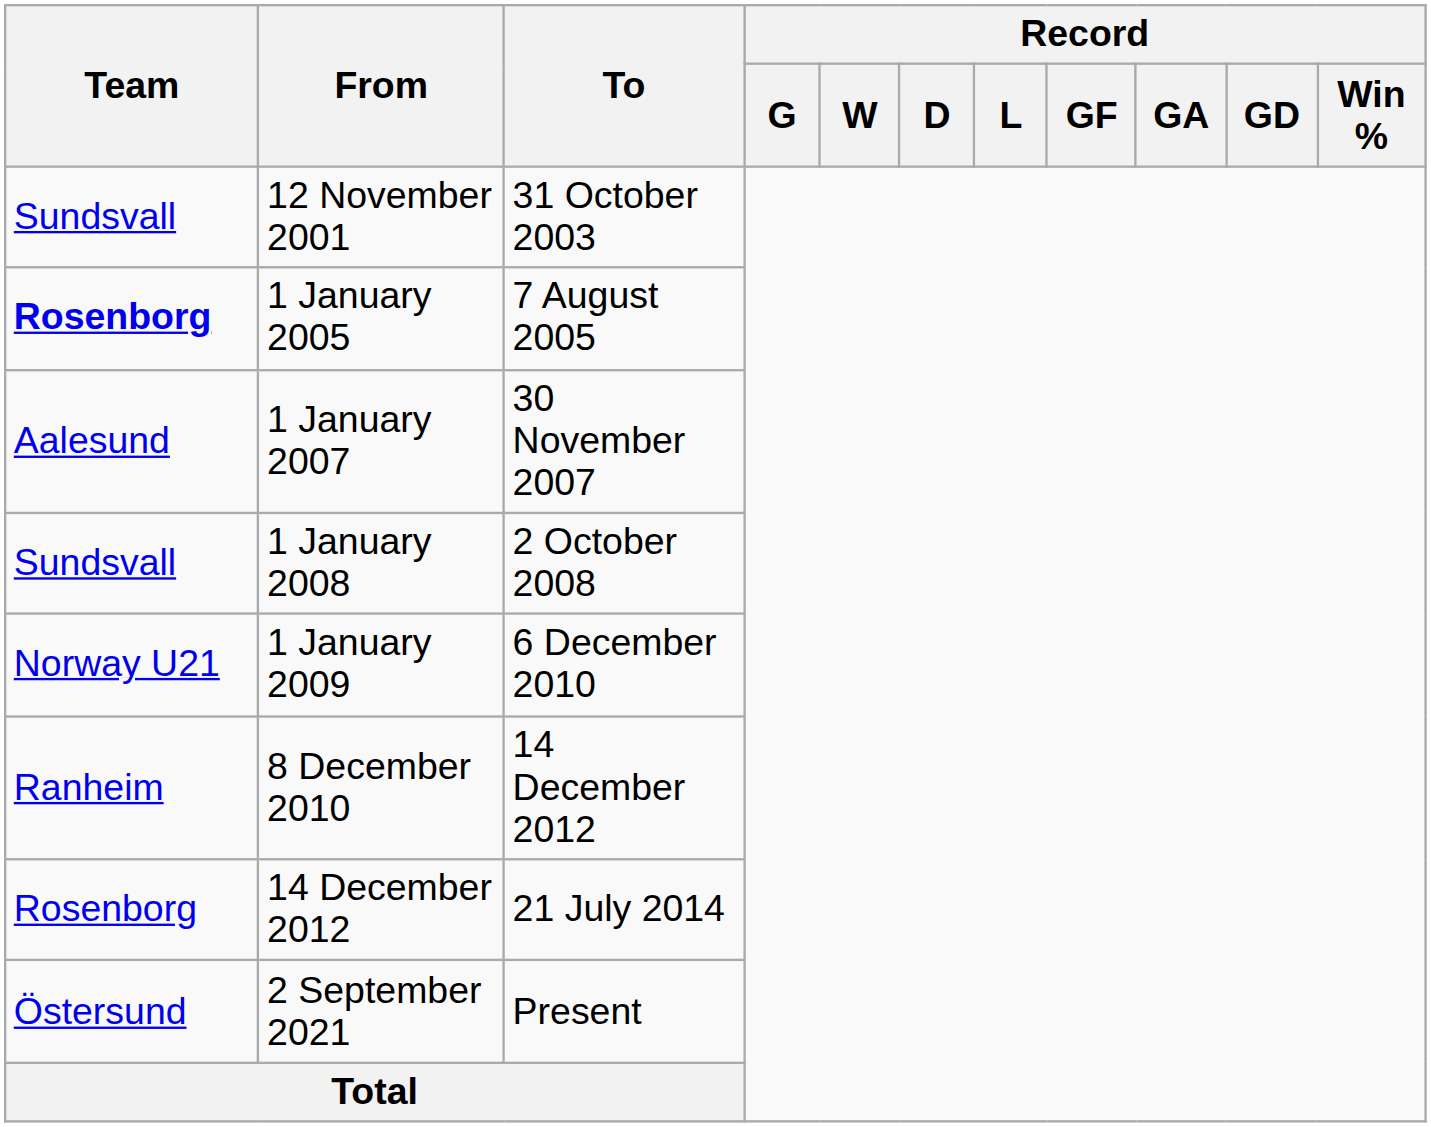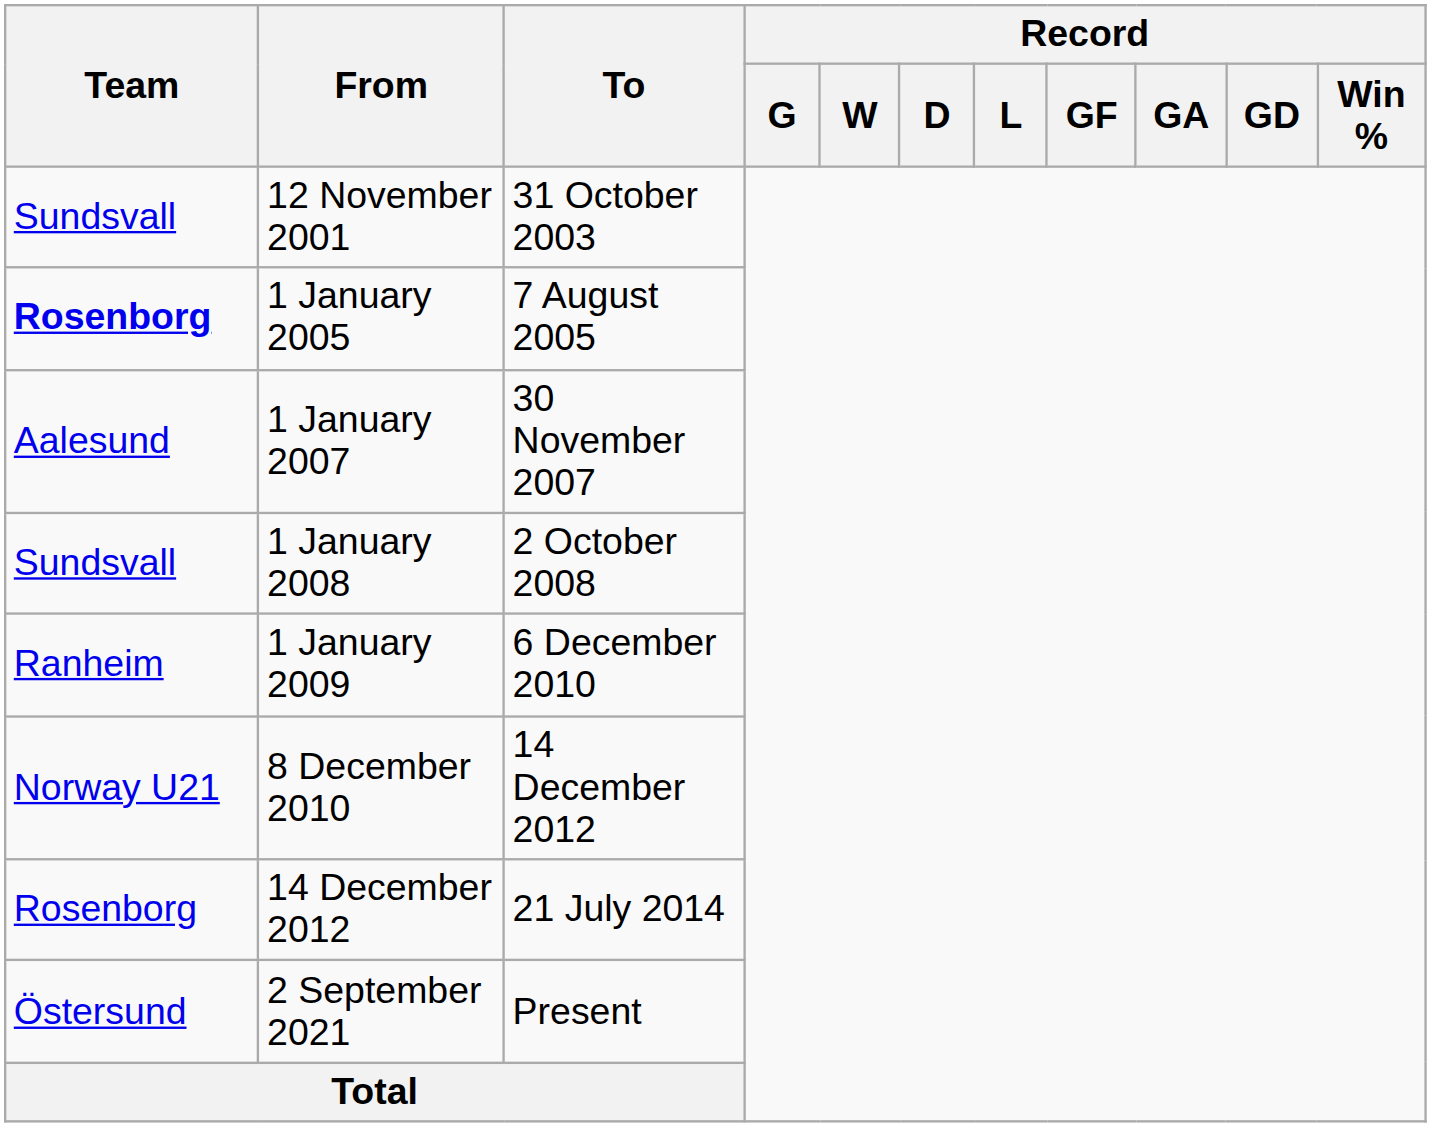 <table class=wikitable style=text-align:center>
 <tr>
 <th rowspan=2 width=120>Team</th>
 <th rowspan=2 width=120>From</th>
 <th rowspan=2 width=120>To</th>
 <th colspan=8>Record</th>
 </tr>
 <tr>
 <th width=40>G</th>
 <th width=40>W</th>
 <th width=40>D</th>
 <th width=40>L</th>
 <th width=40>GF</th>
 <th width=40>GA</th>
 <th width=40>GD</th>
 <th width=50>Win %</th>
 </tr>
 <tr>
 <td align=left><a href='#'>Sundsvall</a></td>
 <td align=left>12 November 2001</td>
 <td align=left>31 October 2003<br></td>
 </tr>
 <tr>
 <td align=left><strong><a href='#'>Rosenborg</a></strong></td>
 <td align=left>1 January 2005</td>
 <td align=left>7 August 2005<br></td>
 </tr>
 <tr>
 <td align=left><a href='#'>Aalesund</a></td>
 <td align=left>1 January 2007</td>
 <td align=left>30 November 2007<br></td>
 </tr>
 <tr>
 <td align=left><a href='#'>Sundsvall</a></td>
 <td align=left>1 January 2008</td>
 <td align=left>2 October 2008<br></td>
 </tr>
 <tr>
-<td align=left><a href='#'>Norway U21</a></td>
+<td align=left><a href='#'>Ranheim</a></td>
 <td align=left>1 January 2009</td>
 <td align=left>6 December 2010<br></td>
 </tr>
 <tr>
-<td align=left><a href='#'>Ranheim</a></td>
+<td align=left><a href='#'>Norway U21</a></td>
 <td align=left>8 December 2010</td>
 <td align=left>14 December 2012<br></td>
 </tr>
 <tr>
 <td align=left><a href='#'>Rosenborg</a></td>
 <td align=left>14 December 2012</td>
 <td align=left>21 July 2014<br></td>
 </tr>
 <tr>
 <td align=left><a href='#'>Östersund</a></td>
 <td align=left>2 September 2021</td>
 <td align=left>Present<br></td>
 </tr>
 <tr>
 <th colspan="3">Total<br></th>
 </tr>
 </table>
